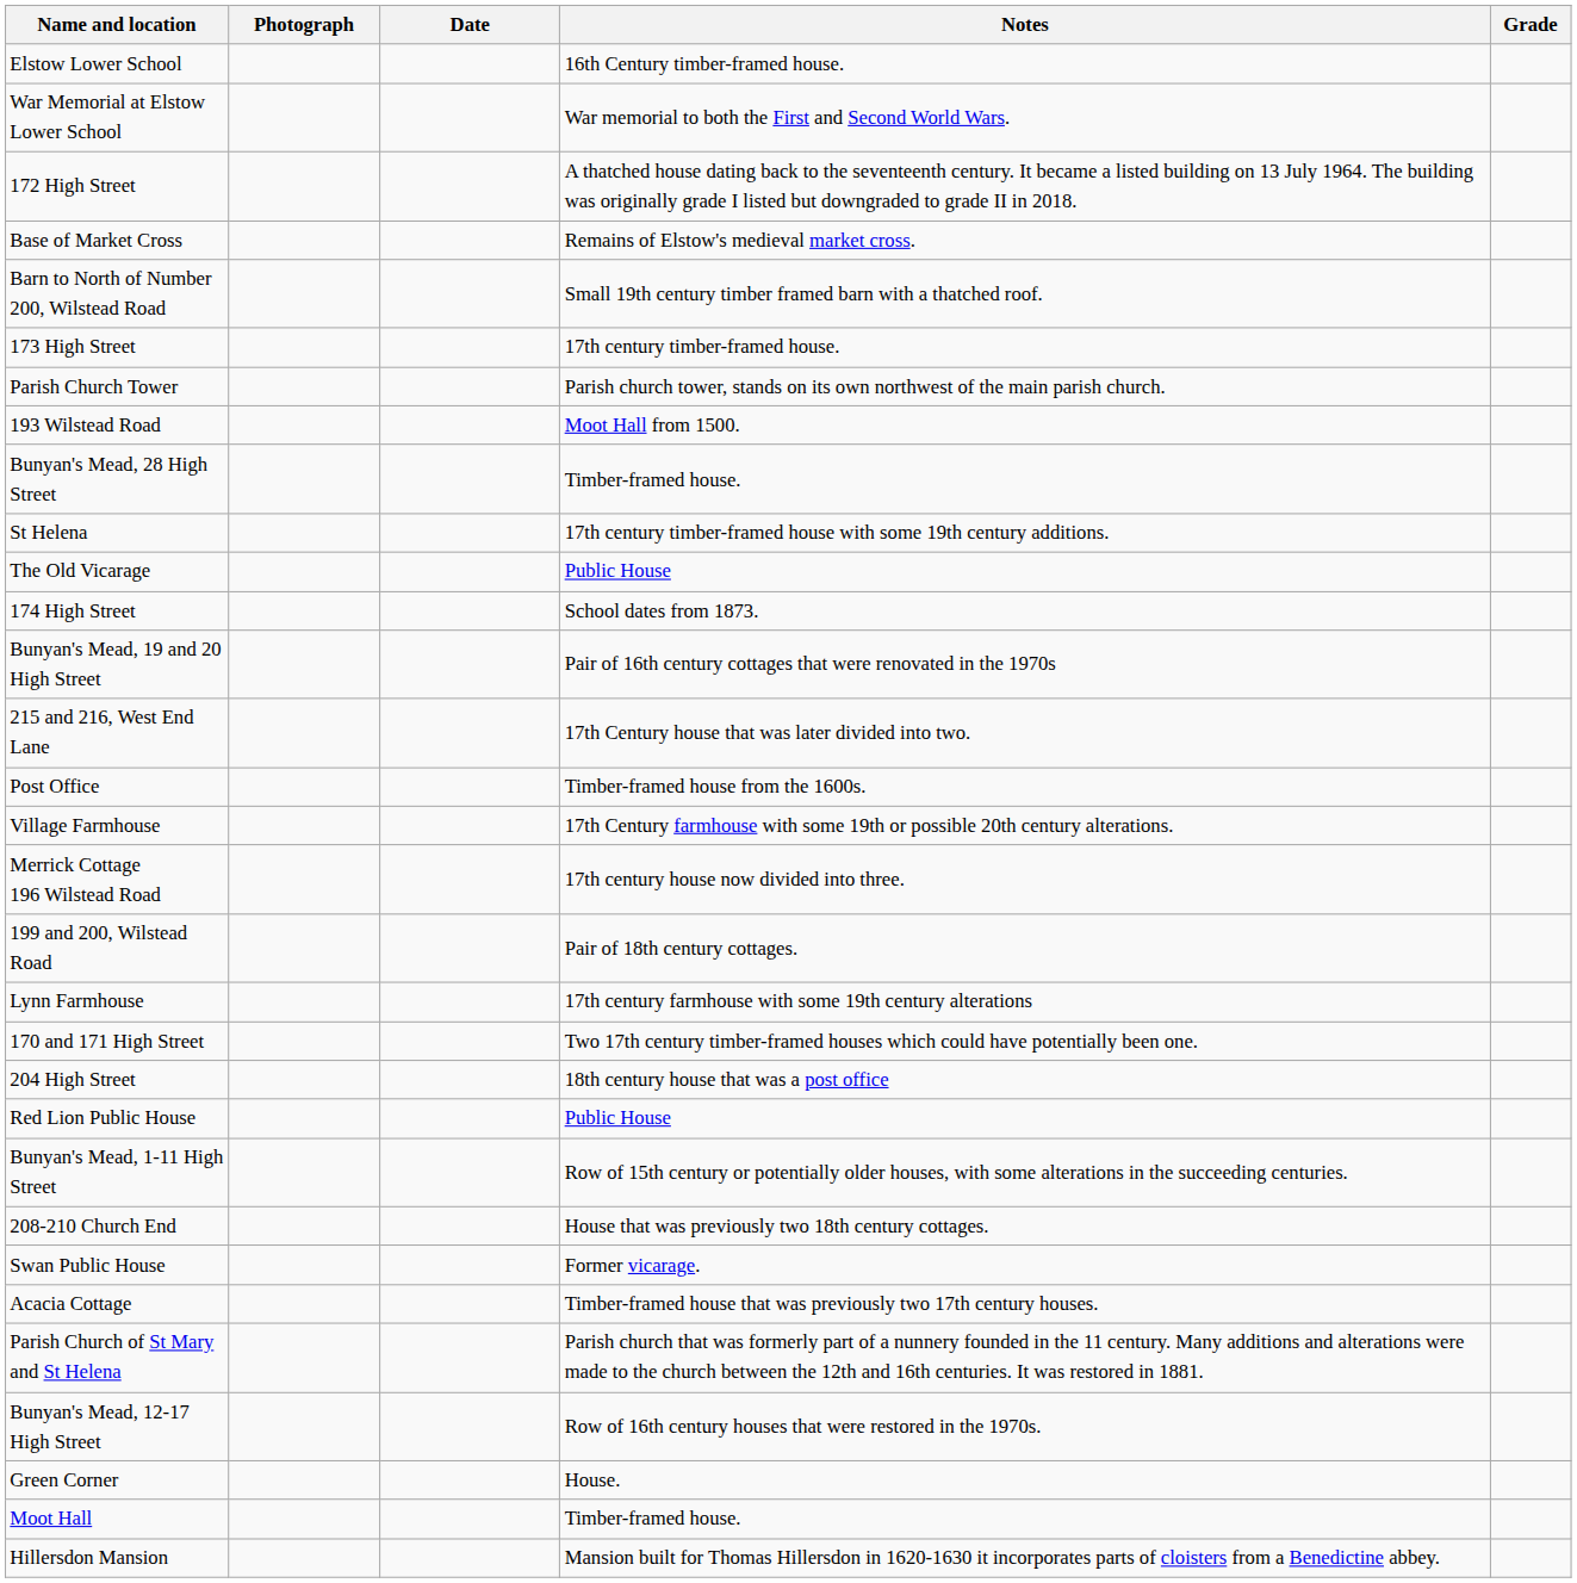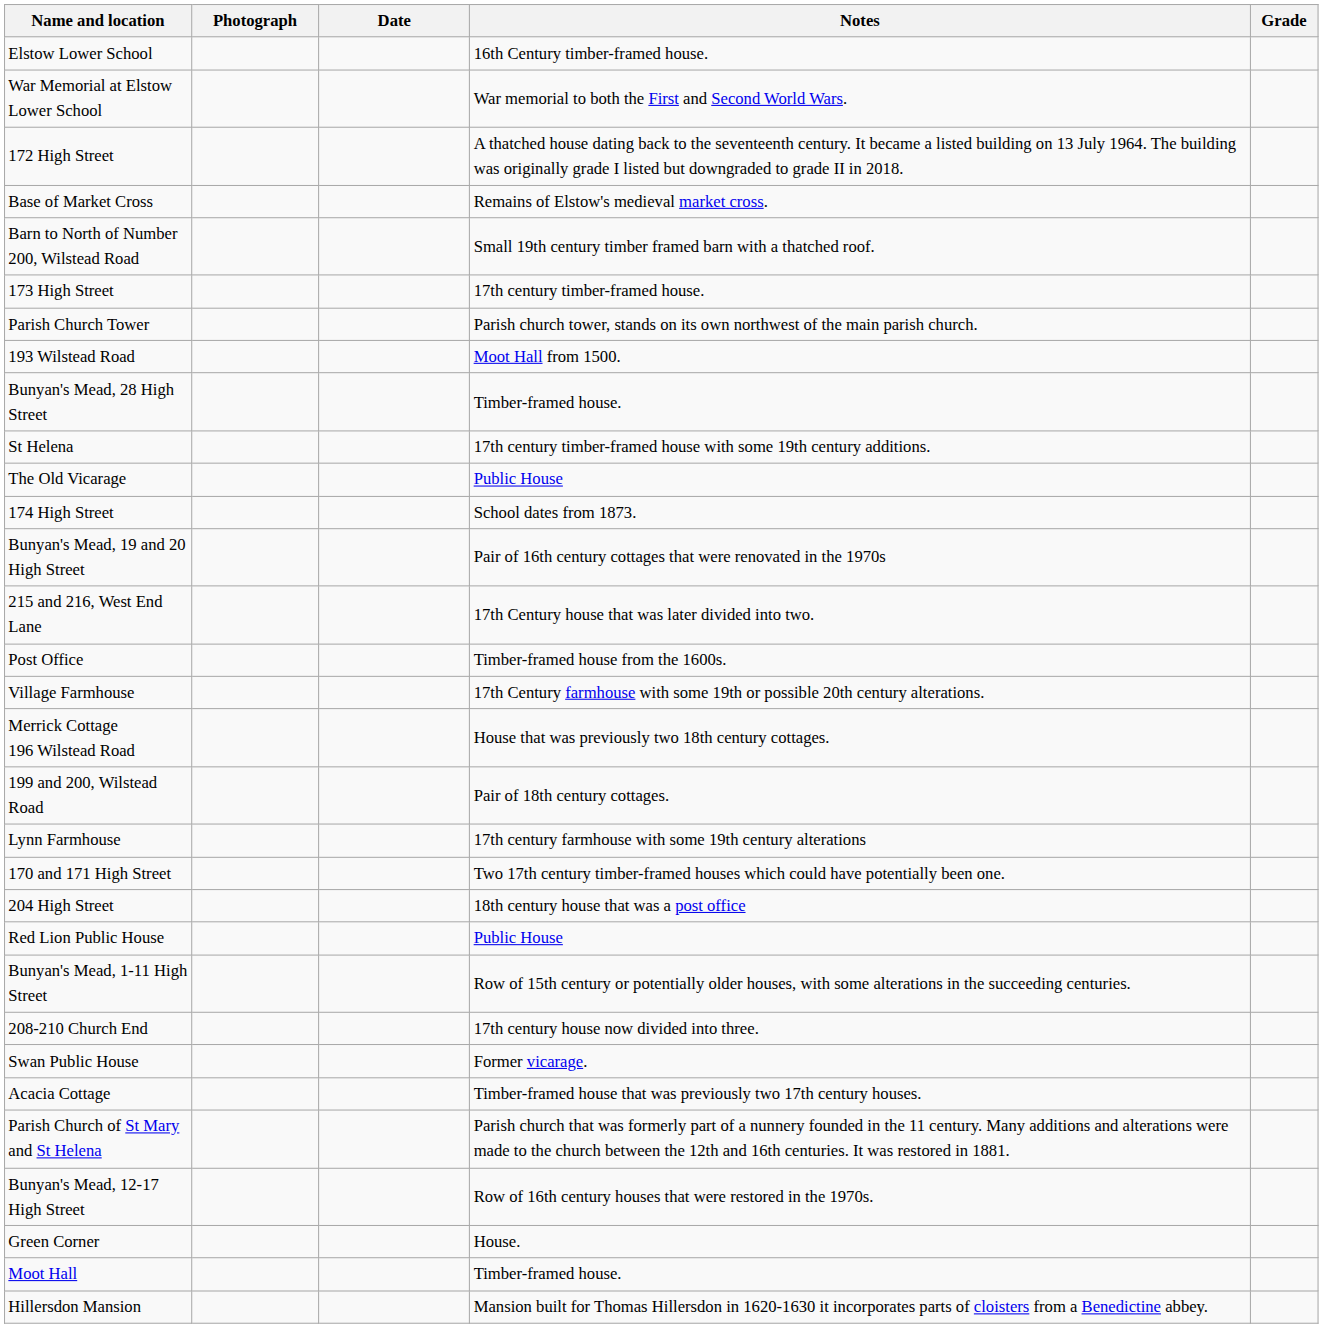 <table class="wikitable sortable plainrowheaders" style="width:100%;border:0px;text-align:left;line-height:150%;">
 <tr>
 <th scope="col"  style="width:150px">Name and location</th>
 <th scope="col"  style="width:100px" class="unsortable">Photograph</th>
 <th scope="col"  style="width:120px">Date</th>
 <th scope="col"  style="width:650px" class="unsortable">Notes</th>
 <th scope="col"  style="width:50px">Grade</th>
 </tr>
 <tr>
 <td>Elstow Lower School</td>
 <td></td>
 <td align="center"></td>
 <td>16th Century timber-framed house.</td>
 <td align="center" ></td>
 </tr>
 <tr>
 <td>War Memorial at Elstow Lower School<br><small></small></td>
 <td></td>
 <td align="center"></td>
 <td>War memorial to both the <a href='#'>First</a> and <a href='#'>Second World Wars</a>.</td>
 <td align="center" ></td>
 </tr>
 <tr id="172 High Street">
 <td>172 High Street<br><small></small></td>
 <td></td>
 <td align="center"></td>
 <td>A thatched house dating back to the seventeenth century. It became a listed building on 13 July 1964. The building was originally grade I listed but downgraded to grade II in 2018.</td>
 <td align="center" ></td>
 </tr>
 <tr>
 <td>Base of Market Cross<br><small></small></td>
 <td></td>
 <td align="center"></td>
 <td>Remains of Elstow's medieval <a href='#'>market cross</a>.</td>
 <td align="center" ></td>
 </tr>
 <tr>
 <td>Barn to North of Number 200, Wilstead Road<br><small></small></td>
 <td></td>
 <td align="center"></td>
 <td>Small 19th century timber framed barn with a thatched roof.</td>
 <td align="center" ></td>
 </tr>
 <tr>
 <td>173 High Street</td>
 <td></td>
 <td align="center"></td>
 <td>17th century timber-framed house.</td>
 <td align="center" ></td>
 </tr>
 <tr>
 <td>Parish Church Tower<br><small></small></td>
 <td></td>
 <td align="center"></td>
 <td>Parish church tower, stands on its own northwest of the main parish church.</td>
 <td align="center" ></td>
 </tr>
 <tr>
 <td>193 Wilstead Road</td>
 <td></td>
 <td align="center"></td>
 <td><a href='#'>Moot Hall</a> from 1500.</td>
 <td align="center" ></td>
 </tr>
 <tr>
 <td>Bunyan's Mead, 28 High Street<br><small></small></td>
 <td></td>
 <td align="center"></td>
 <td>Timber-framed house.</td>
 <td align="center" ></td>
 </tr>
 <tr>
 <td>St Helena</td>
 <td></td>
 <td align="center"></td>
 <td>17th century timber-framed house with some 19th century additions.</td>
 <td align="center" ></td>
 </tr>
 <tr>
 <td>The Old Vicarage</td>
 <td></td>
 <td align="center"></td>
 <td><a href='#'>Public House</a></td>
 <td align="center" ></td>
 </tr>
 <tr>
 <td>174 High Street</td>
 <td></td>
 <td align="center"></td>
 <td>School dates from 1873.</td>
 <td align="center" ></td>
 </tr>
 <tr>
 <td>Bunyan's Mead, 19 and 20 High Street<br><small></small></td>
 <td></td>
 <td align="center"></td>
 <td>Pair of 16th century cottages that were renovated in the 1970s</td>
 <td align="center" ></td>
 </tr>
 <tr>
 <td>215 and 216, West End Lane</td>
 <td></td>
 <td align="center"></td>
 <td>17th Century house that was later divided into two.</td>
 <td align="center" ></td>
 </tr>
 <tr>
 <td>Post Office</td>
 <td></td>
 <td align="center"></td>
 <td>Timber-framed house from the 1600s.</td>
 <td align="center" ></td>
 </tr>
 <tr>
 <td>Village Farmhouse</td>
 <td></td>
 <td align="center"></td>
 <td>17th Century <a href='#'>farmhouse</a> with some 19th or possible 20th century alterations.</td>
 <td align="center" ></td>
 </tr>
 <tr>
 <td>Merrick Cottage<br>196 Wilstead Road<br><small></small></td>
 <td></td>
 <td align="center"></td>
-<td>17th century house now divided into three.</td>
+<td>House that was previously two 18th century cottages.</td>
 <td align="center" ></td>
 </tr>
 <tr>
 <td>199 and 200, Wilstead Road</td>
 <td></td>
 <td align="center"></td>
 <td>Pair of 18th century cottages.</td>
 <td align="center" ></td>
 </tr>
 <tr>
 <td>Lynn Farmhouse</td>
 <td></td>
 <td align="center"></td>
 <td>17th century farmhouse with some 19th century alterations</td>
 <td align="center" ></td>
 </tr>
 <tr>
 <td>170 and 171 High Street</td>
 <td></td>
 <td align="center"></td>
 <td>Two 17th century timber-framed houses which could have potentially been one.</td>
 <td align="center" ></td>
 </tr>
 <tr>
 <td>204 High Street</td>
 <td></td>
 <td align="center"></td>
 <td>18th century house that was a <a href='#'>post office</a></td>
 <td align="center" ></td>
 </tr>
 <tr>
 <td>Red Lion Public House</td>
 <td></td>
 <td align="center"></td>
 <td><a href='#'>Public House</a></td>
 <td align="center" ></td>
 </tr>
 <tr>
 <td>Bunyan's Mead, 1-11 High Street<br><small></small></td>
 <td></td>
 <td align="center"></td>
 <td>Row of 15th century or potentially older houses, with some alterations in the succeeding centuries.</td>
 <td align="center" ></td>
 </tr>
 <tr>
 <td>208-210 Church End</td>
 <td></td>
 <td align="center"></td>
-<td>House that was previously two 18th century cottages.</td>
+<td>17th century house now divided into three.</td>
 <td align="center" ></td>
 </tr>
 <tr>
 <td>Swan Public House</td>
 <td></td>
 <td align="center"></td>
 <td>Former <a href='#'>vicarage</a>.</td>
 <td align="center" ></td>
 </tr>
 <tr>
 <td>Acacia Cottage</td>
 <td></td>
 <td align="center"></td>
 <td>Timber-framed house that was previously two 17th century houses.</td>
 <td align="center" ></td>
 </tr>
 <tr>
 <td>Parish Church of <a href='#'>St Mary</a> and <a href='#'>St Helena</a></td>
 <td></td>
 <td align="center"></td>
 <td>Parish church that was formerly part of a nunnery founded in the 11 century. Many additions and alterations were made to the church between the 12th and 16th centuries. It was restored in 1881.</td>
 <td align="center" ></td>
 </tr>
 <tr>
 <td>Bunyan's Mead, 12-17 High Street<br><small></small></td>
 <td></td>
 <td align="center"></td>
 <td>Row of 16th century houses that were restored in the 1970s.</td>
 <td align="center" ></td>
 </tr>
 <tr>
 <td>Green Corner</td>
 <td></td>
 <td align="center"></td>
 <td>House.</td>
 <td align="center" ></td>
 </tr>
 <tr>
 <td><a href='#'>Moot Hall</a></td>
 <td></td>
 <td align="center"></td>
 <td>Timber-framed house.</td>
 <td align="center" ></td>
 </tr>
 <tr>
 <td>Hillersdon Mansion</td>
 <td></td>
 <td align="center"></td>
 <td>Mansion built for Thomas Hillersdon in 1620-1630 it incorporates parts of <a href='#'>cloisters</a> from a <a href='#'>Benedictine</a> abbey.</td>
 <td align="center" ></td>
 </tr>
 </table>
